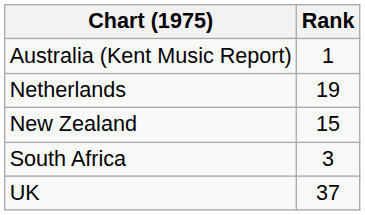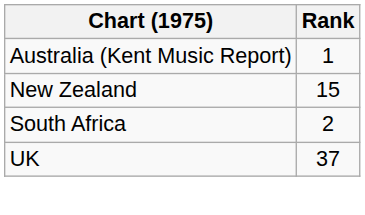 <table class="wikitable sortable">
 <tr>
 <th>Chart (1975)</th>
 <th>Rank</th>
 </tr>
 <tr>
 <td>Australia (Kent Music Report)</td>
 <td style="text-align:center;">1</td>
 </tr>
 <tr>
-<td>Netherlands</td>
-<td align="center">19</td>
-</tr>
-<tr>
 <td>New Zealand</td>
 <td style="text-align:center;">15</td>
 </tr>
 <tr>
 <td>South Africa</td>
-<td align="center">3</td>
+<td align="center">2</td>
 </tr>
 <tr>
 <td>UK</td>
 <td style="text-align:center;">37</td>
 </tr>
 </table>
